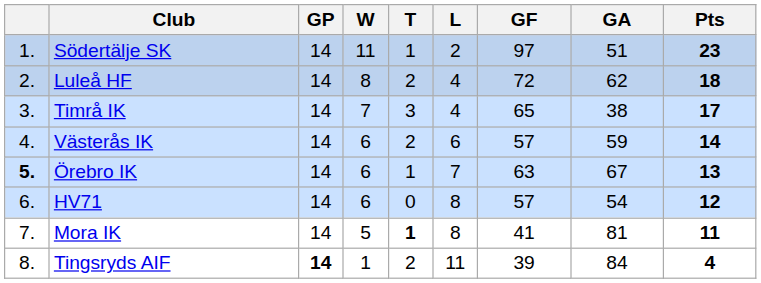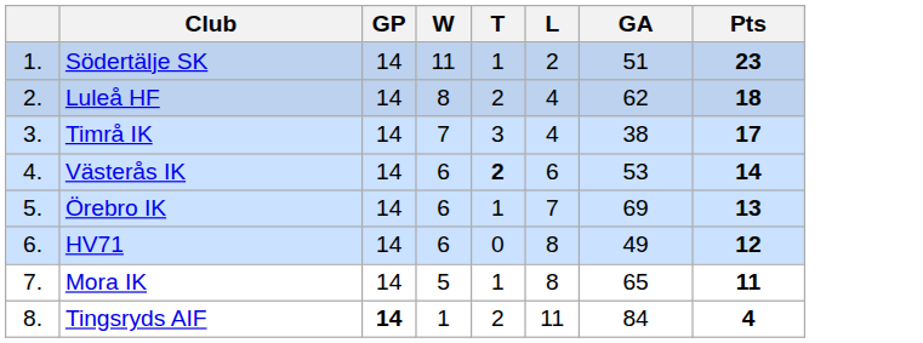 <table class="wikitable">
 <tr>
 <th width="30"></th>
 <th width="200">Club</th>
 <th width="30">GP</th>
 <th width="30">W</th>
 <th width="30">T</th>
 <th width="30">L</th>
-<th width="70">GF</th>
 <th width="70">GA</th>
 <th width="70">Pts</th>
 </tr>
 <tr bgcolor="#BCD2EE" align="center">
 <td>1.</td>
 <td align="left"><a href='#'>Södertälje SK</a></td>
 <td>14</td>
 <td>11</td>
 <td>1</td>
 <td>2</td>
-<td>97</td>
 <td>51</td>
 <td><strong>23</strong></td>
 </tr>
 <tr bgcolor="#BCD2EE" align="center">
 <td>2.</td>
 <td align="left"><a href='#'>Luleå HF</a></td>
 <td>14</td>
 <td>8</td>
 <td>2</td>
 <td>4</td>
-<td>72</td>
 <td>62</td>
 <td><strong>18</strong></td>
 </tr>
 <tr bgcolor="#CAE1FF" align="center">
 <td>3.</td>
 <td align="left"><a href='#'>Timrå IK</a></td>
 <td>14</td>
 <td>7</td>
 <td>3</td>
 <td>4</td>
-<td>65</td>
 <td>38</td>
 <td><strong>17</strong></td>
 </tr>
 <tr bgcolor="#CAE1FF" align="center">
 <td>4.</td>
 <td align="left"><a href='#'>Västerås IK</a></td>
 <td>14</td>
 <td>6</td>
-<td>2</td>
+<td><strong>2</strong></td>
 <td>6</td>
-<td>57</td>
-<td>59</td>
+<td>53</td>
 <td><strong>14</strong></td>
 </tr>
 <tr bgcolor="#CAE1FF" align="center">
-<td><strong>5.</strong></td>
+<td>5.</td>
 <td align="left"><a href='#'>Örebro IK</a></td>
 <td>14</td>
 <td>6</td>
 <td>1</td>
 <td>7</td>
-<td>63</td>
-<td>67</td>
+<td>69</td>
 <td><strong>13</strong></td>
 </tr>
 <tr bgcolor="#CAE1FF" align="center">
 <td>6.</td>
 <td align="left"><a href='#'>HV71</a></td>
 <td>14</td>
 <td>6</td>
 <td>0</td>
 <td>8</td>
-<td>57</td>
-<td>54</td>
+<td>49</td>
 <td><strong>12</strong></td>
 </tr>
 <tr bgcolor="#FFFFFF" align="center">
 <td>7.</td>
 <td align="left"><a href='#'>Mora IK</a></td>
 <td>14</td>
 <td>5</td>
-<td><strong>1</strong></td>
+<td>1</td>
 <td>8</td>
-<td>41</td>
-<td>81</td>
+<td>65</td>
 <td><strong>11</strong></td>
 </tr>
 <tr bgcolor="#FFFFFF" align="center">
 <td>8.</td>
 <td align="left"><a href='#'>Tingsryds AIF</a></td>
 <td><strong>14</strong></td>
 <td>1</td>
 <td>2</td>
 <td>11</td>
-<td>39</td>
 <td>84</td>
 <td><strong>4</strong></td>
 </tr>
 </table>
